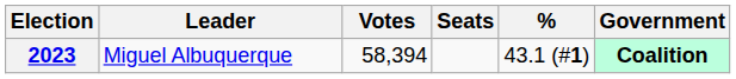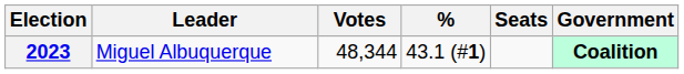 <table class="wikitable" style="text-align:right;">
 <tr>
 <th>Election</th>
 <th width="175px">Leader</th>
 <th width="60px">Votes</th>
+<th>%</th>
 <th>Seats</th>
-<th>%</th>
 <th>Government</th>
 </tr>
 <tr>
 <th><a href='#'>2023</a></th>
 <td align=left><a href='#'>Miguel Albuquerque</a></td>
-<td>58,394</td>
+<td>48,344</td>
+<td>43.1 (#<strong>1</strong>)</td>
 <td></td>
-<td>43.1 (#<strong>1</strong>)</td>
 <td style="background-color:#bbffdd" align="center"><strong>Coalition</strong></td>
 </tr>
 </table>
